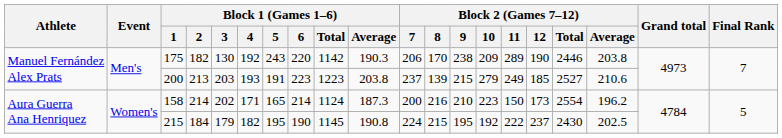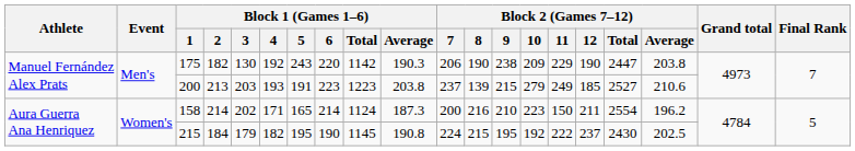 <table class="wikitable" border="1" style="font-size:90%">
 <tr>
 <th rowspan=2>Athlete</th>
 <th rowspan=2>Event</th>
 <th colspan=8>Block 1 (Games 1–6)</th>
 <th colspan=8>Block 2 (Games 7–12)</th>
 <th rowspan=2>Grand total</th>
 <th rowspan=2>Final Rank</th>
 </tr>
 <tr>
 <th>1</th>
 <th>2</th>
 <th>3</th>
 <th>4</th>
 <th>5</th>
 <th>6</th>
 <th>Total</th>
 <th>Average</th>
 <th>7</th>
 <th>8</th>
 <th>9</th>
 <th>10</th>
 <th>11</th>
 <th>12</th>
 <th>Total</th>
 <th>Average</th>
 </tr>
 <tr>
 <td rowspan=2><a href='#'>Manuel Fernández</a><br><a href='#'>Alex Prats</a></td>
 <td rowspan=2><a href='#'>Men's</a></td>
 <td align=center>175</td>
 <td align=center>182</td>
 <td align=center>130</td>
 <td align=center>192</td>
 <td align=center>243</td>
 <td align=center>220</td>
 <td align=center>1142</td>
 <td align=center>190.3</td>
 <td align=center>206</td>
-<td align=center>170</td>
+<td align=center>190</td>
 <td align=center>238</td>
 <td align=center>209</td>
-<td align=center>289</td>
+<td align=center>229</td>
 <td align=center>190</td>
-<td align=center>2446</td>
+<td align=center>2447</td>
 <td align=center>203.8</td>
 <td align=center rowspan=2>4973</td>
 <td align=center rowspan=2>7</td>
 </tr>
 <tr>
 <td align=center>200</td>
 <td align=center>213</td>
 <td align=center>203</td>
 <td align=center>193</td>
 <td align=center>191</td>
 <td align=center>223</td>
 <td align=center>1223</td>
 <td align=center>203.8</td>
 <td align=center>237</td>
 <td align=center>139</td>
 <td align=center>215</td>
 <td align=center>279</td>
 <td align=center>249</td>
 <td align=center>185</td>
 <td align=center>2527</td>
 <td align=center>210.6</td>
 </tr>
 <tr>
 <td rowspan=2><a href='#'>Aura Guerra</a><br><a href='#'>Ana Henriquez</a></td>
 <td rowspan=2><a href='#'>Women's</a></td>
 <td align=center>158</td>
 <td align=center>214</td>
 <td align=center>202</td>
 <td align=center>171</td>
 <td align=center>165</td>
 <td align=center>214</td>
 <td align=center>1124</td>
 <td align=center>187.3</td>
 <td align=center>200</td>
 <td align=center>216</td>
 <td align=center>210</td>
 <td align=center>223</td>
 <td align=center>150</td>
-<td align=center>173</td>
+<td align=center>211</td>
 <td align=center>2554</td>
 <td align=center>196.2</td>
 <td align=center rowspan=2>4784</td>
 <td align=center rowspan=2>5</td>
 </tr>
 <tr>
 <td align=center>215</td>
 <td align=center>184</td>
 <td align=center>179</td>
 <td align=center>182</td>
 <td align=center>195</td>
 <td align=center>190</td>
 <td align=center>1145</td>
 <td align=center>190.8</td>
 <td align=center>224</td>
 <td align=center>215</td>
 <td align=center>195</td>
 <td align=center>192</td>
 <td align=center>222</td>
 <td align=center>237</td>
 <td align=center>2430</td>
 <td align=center>202.5</td>
 </tr>
 </table>
